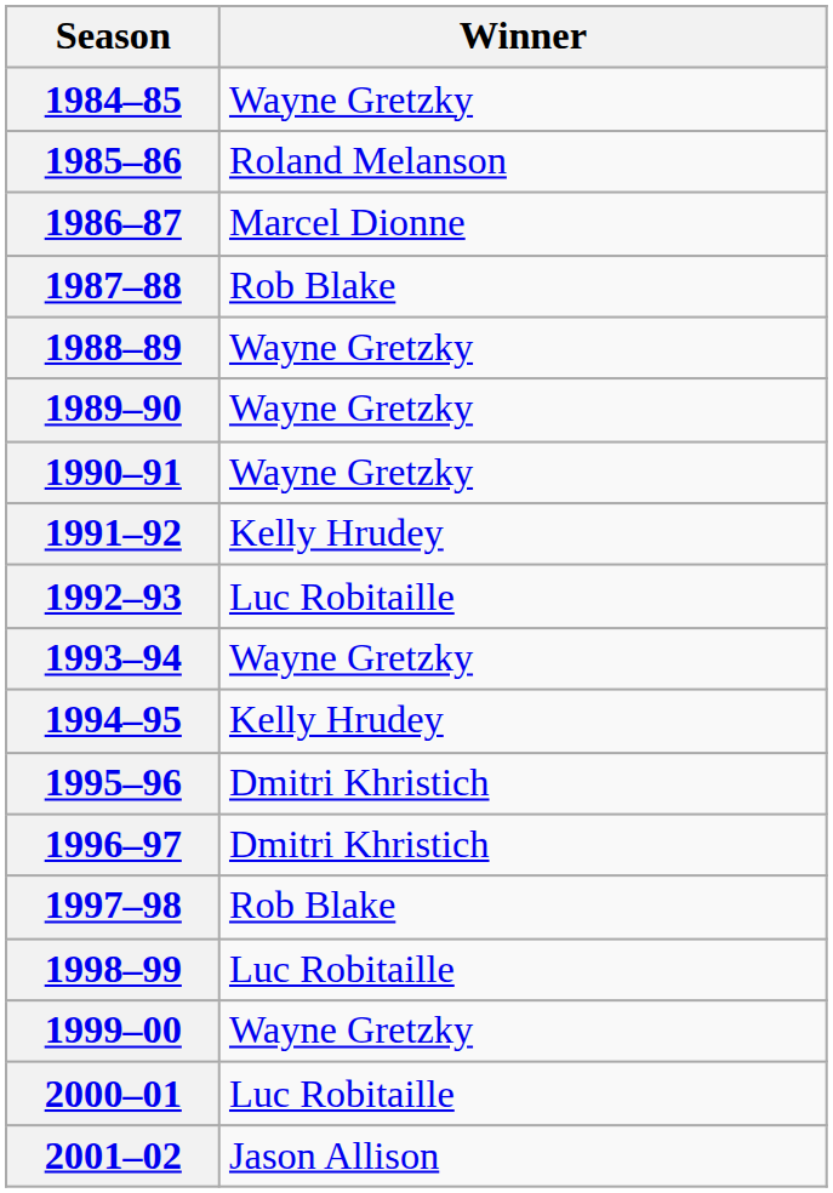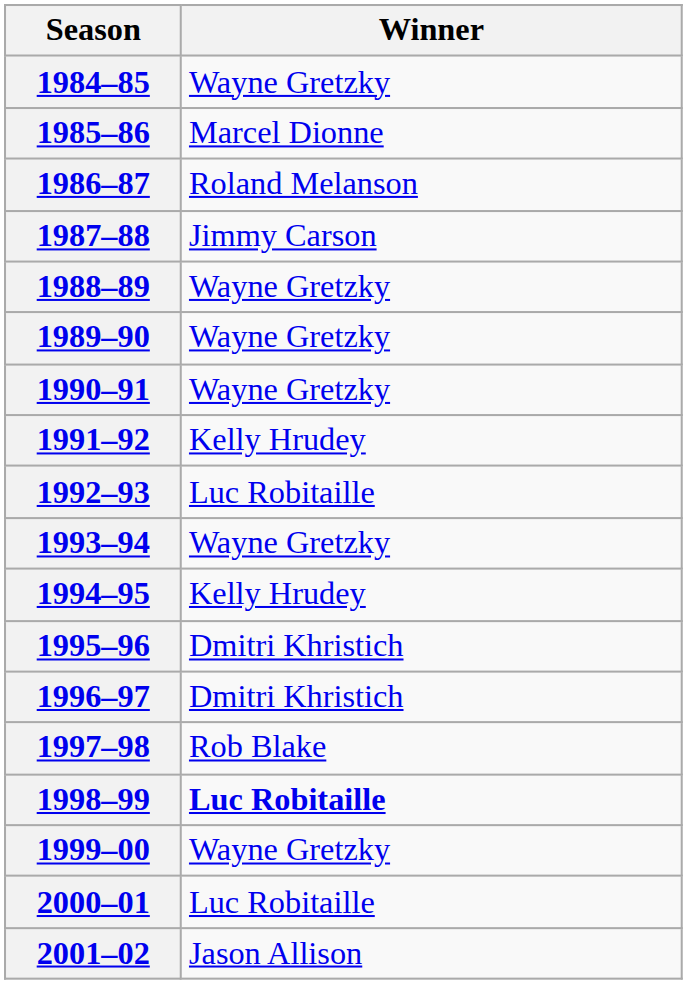 <table class="wikitable">
 <tr>
 <th scope="col" style="width:5em">Season</th>
 <th scope="col" style="width:15em">Winner</th>
 </tr>
 <tr>
 <th scope="row"><a href='#'>1984–85</a></th>
 <td><a href='#'>Wayne Gretzky</a></td>
 </tr>
 <tr>
 <th scope="row"><a href='#'>1985–86</a></th>
+<td><a href='#'>Marcel Dionne</a></td>
+</tr>
+<tr>
+<th scope="row"><a href='#'>1986–87</a></th>
 <td><a href='#'>Roland Melanson</a></td>
 </tr>
 <tr>
-<th scope="row"><a href='#'>1986–87</a></th>
-<td><a href='#'>Marcel Dionne</a></td>
-</tr>
-<tr>
 <th scope="row"><a href='#'>1987–88</a></th>
-<td><a href='#'>Rob Blake</a></td>
+<td><a href='#'>Jimmy Carson</a></td>
 </tr>
 <tr>
 <th scope="row"><a href='#'>1988–89</a></th>
 <td><a href='#'>Wayne Gretzky</a></td>
 </tr>
 <tr>
 <th scope="row"><a href='#'>1989–90</a></th>
 <td><a href='#'>Wayne Gretzky</a></td>
 </tr>
 <tr>
 <th scope="row"><a href='#'>1990–91</a></th>
 <td><a href='#'>Wayne Gretzky</a></td>
 </tr>
 <tr>
 <th scope="row"><a href='#'>1991–92</a></th>
 <td><a href='#'>Kelly Hrudey</a></td>
 </tr>
 <tr>
 <th scope="row"><a href='#'>1992–93</a></th>
 <td><a href='#'>Luc Robitaille</a></td>
 </tr>
 <tr>
 <th scope="row"><a href='#'>1993–94</a></th>
 <td><a href='#'>Wayne Gretzky</a></td>
 </tr>
 <tr>
 <th scope="row"><a href='#'>1994–95</a></th>
 <td><a href='#'>Kelly Hrudey</a></td>
 </tr>
 <tr>
 <th scope="row"><a href='#'>1995–96</a></th>
 <td><a href='#'>Dmitri Khristich</a></td>
 </tr>
 <tr>
 <th scope="row"><a href='#'>1996–97</a></th>
 <td><a href='#'>Dmitri Khristich</a></td>
 </tr>
 <tr>
 <th scope="row"><a href='#'>1997–98</a></th>
 <td><a href='#'>Rob Blake</a></td>
 </tr>
 <tr>
 <th scope="row"><a href='#'>1998–99</a></th>
-<td><a href='#'>Luc Robitaille</a></td>
+<td><strong><a href='#'>Luc Robitaille</a></strong></td>
 </tr>
 <tr>
 <th scope="row"><a href='#'>1999–00</a></th>
 <td><a href='#'>Wayne Gretzky</a></td>
 </tr>
 <tr>
 <th scope="row"><a href='#'>2000–01</a></th>
 <td><a href='#'>Luc Robitaille</a></td>
 </tr>
 <tr>
 <th scope="row"><a href='#'>2001–02</a></th>
 <td><a href='#'>Jason Allison</a></td>
 </tr>
 </table>
